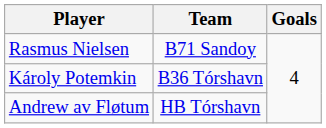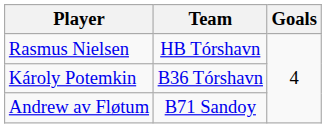 <table class="wikitable" style="text-align:center;">
 <tr>
 <th>Player</th>
 <th>Team</th>
 <th>Goals</th>
 </tr>
 <tr>
 <td align=left> <a href='#'>Rasmus Nielsen</a></td>
-<td><a href='#'>B71 Sandoy</a></td>
+<td><a href='#'>HB Tórshavn</a></td>
 <td rowspan=3>4</td>
 </tr>
 <tr>
 <td align=left> <a href='#'>Károly Potemkin</a></td>
 <td><a href='#'>B36 Tórshavn</a></td>
 </tr>
 <tr>
 <td align=left> <a href='#'>Andrew av Fløtum</a></td>
-<td><a href='#'>HB Tórshavn</a></td>
+<td><a href='#'>B71 Sandoy</a></td>
 </tr>
 </table>
